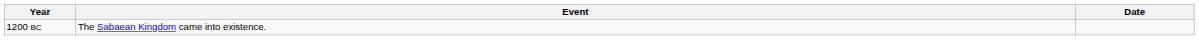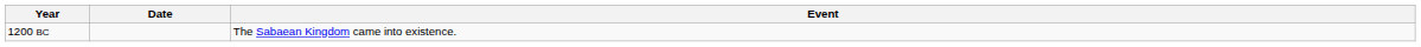 <table class="wikitable" width="100%">
 <tr>
 <th style="width:6%">Year</th>
+<th style="width:10%">Date</th>
 <th>Event</th>
-<th style="width:10%">Date</th>
 </tr>
 <tr>
 <td>1200 <small>BC</small></td>
+<td></td>
 <td>The <a href='#'>Sabaean Kingdom</a> came into existence.</td>
-<td></td>
 </tr>
 </table>
